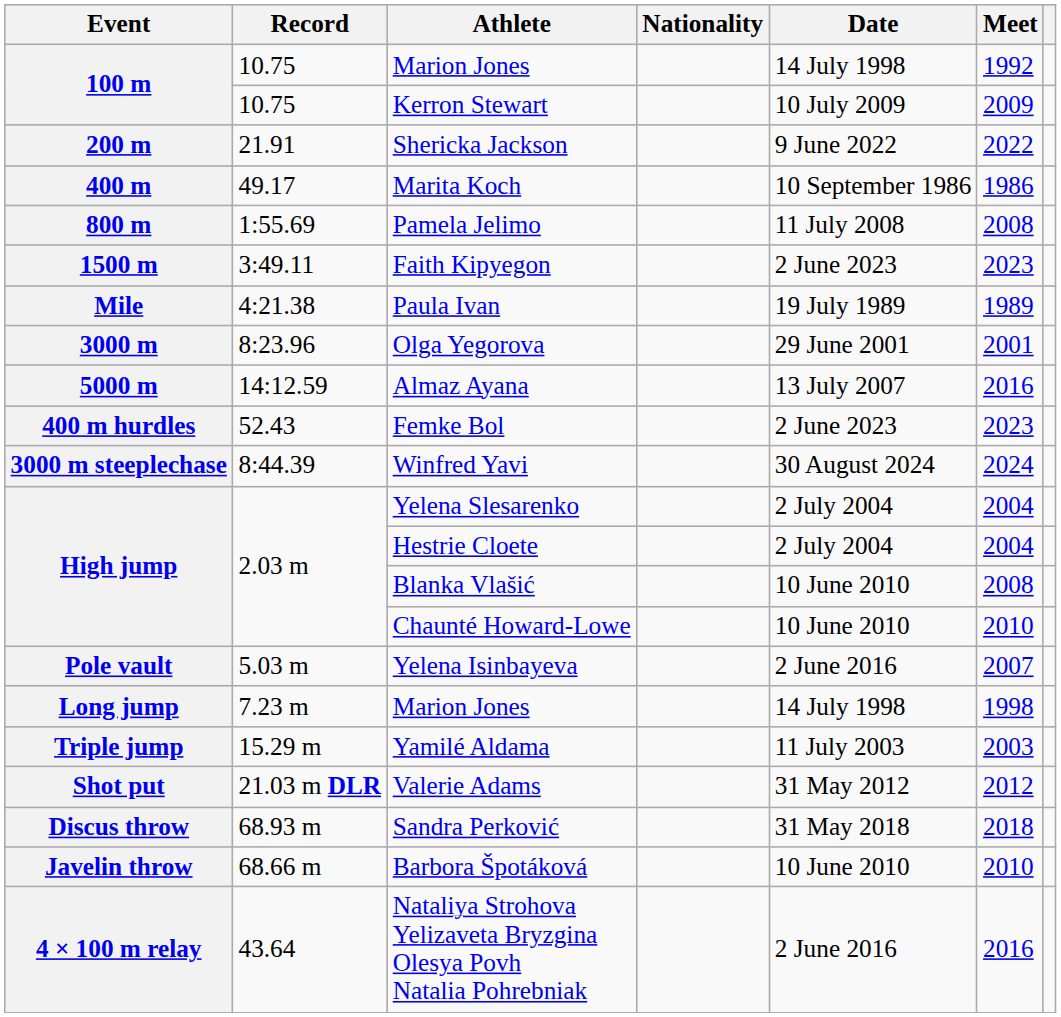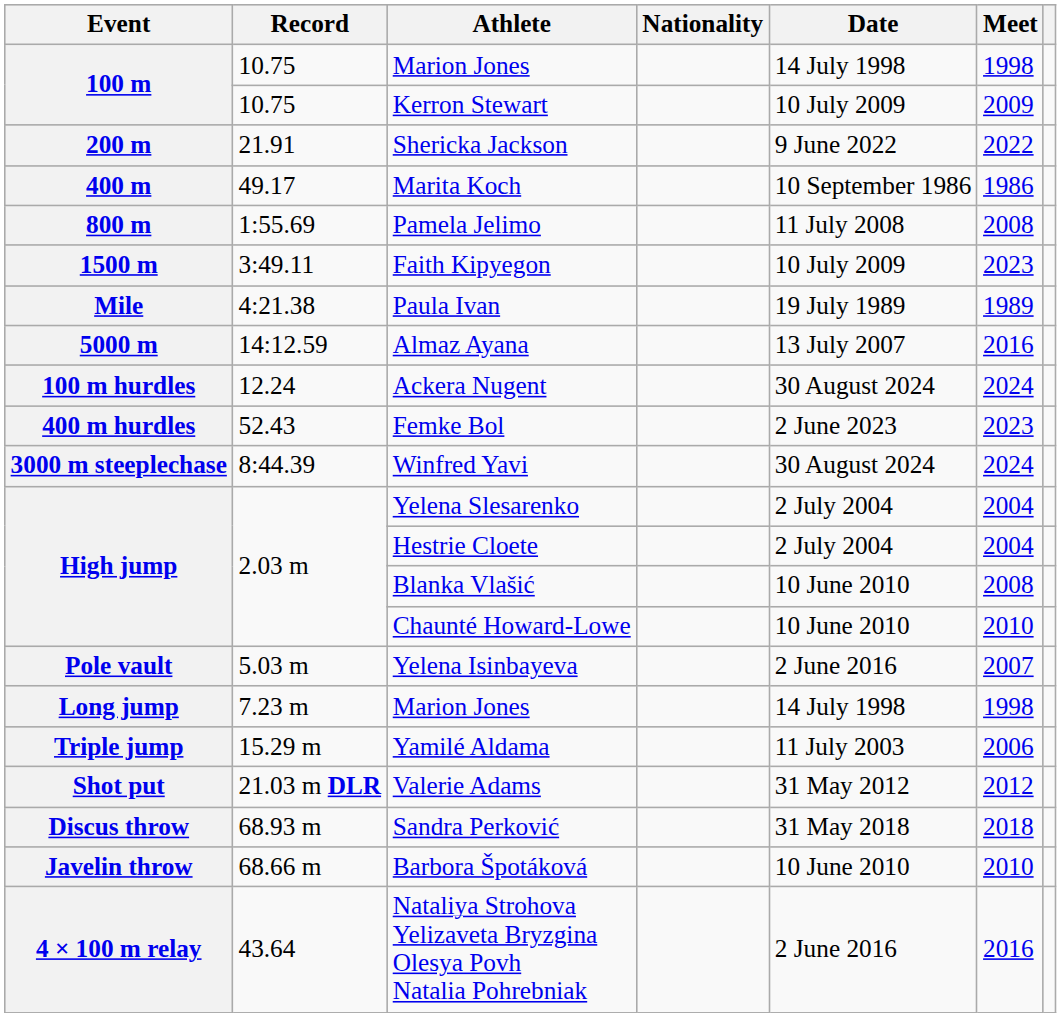 <table class="wikitable plainrowheaders sticky-header">
 <tr>
 <th scope="col">Event</th>
 <th scope="col">Record</th>
 <th scope="col">Athlete</th>
 <th scope="col">Nationality</th>
 <th scope="col">Date</th>
 <th scope="col">Meet</th>
 <th scope="col"></th>
 </tr>
 <tr>
 <th scope="rowgroup" rowspan="2"><a href='#'>100 m</a></th>
 <td>10.75 </td>
 <td><a href='#'>Marion Jones</a></td>
 <td></td>
 <td>14 July 1998</td>
-<td><a href='#'>1992</a></td>
+<td><a href='#'>1998</a></td>
 <td></td>
 </tr>
 <tr>
 <td>10.75 </td>
 <td><a href='#'>Kerron Stewart</a></td>
 <td></td>
 <td>10 July 2009</td>
 <td><a href='#'>2009</a></td>
 <td></td>
 </tr>
 <tr>
 <th scope="row"><a href='#'>200 m</a></th>
 <td>21.91 </td>
 <td><a href='#'>Shericka Jackson</a></td>
 <td></td>
 <td>9 June 2022</td>
 <td><a href='#'>2022</a></td>
 <td></td>
 </tr>
 <tr>
 <th scope="row"><a href='#'>400 m</a></th>
 <td>49.17</td>
 <td><a href='#'>Marita Koch</a></td>
 <td></td>
 <td>10 September 1986</td>
 <td><a href='#'>1986</a></td>
 <td></td>
 </tr>
 <tr>
 <th scope="row"><a href='#'>800 m</a></th>
 <td>1:55.69</td>
 <td><a href='#'>Pamela Jelimo</a></td>
 <td></td>
 <td>11 July 2008</td>
 <td><a href='#'>2008</a></td>
 <td></td>
 </tr>
 <tr>
 <th scope="row"><a href='#'>1500 m</a></th>
 <td>3:49.11</td>
 <td><a href='#'>Faith Kipyegon</a></td>
 <td></td>
-<td>2 June 2023</td>
+<td>10 July 2009</td>
 <td><a href='#'>2023</a></td>
 <td></td>
 </tr>
 <tr>
 <th scope="row"><a href='#'>Mile</a></th>
 <td>4:21.38</td>
 <td><a href='#'>Paula Ivan</a></td>
 <td></td>
 <td>19 July 1989</td>
 <td><a href='#'>1989</a></td>
 <td></td>
 </tr>
 <tr>
-<th scope="row"><a href='#'>3000 m</a></th>
-<td>8:23.96</td>
-<td><a href='#'>Olga Yegorova</a></td>
-<td></td>
-<td>29 June 2001</td>
-<td><a href='#'>2001</a></td>
-<td></td>
-</tr>
-<tr>
 <th scope="row"><a href='#'>5000 m</a></th>
 <td>14:12.59</td>
 <td><a href='#'>Almaz Ayana</a></td>
 <td></td>
 <td>13 July 2007</td>
 <td><a href='#'>2016</a></td>
+<td></td>
+</tr>
+<tr>
+<th scope="row"><a href='#'>100 m hurdles</a></th>
+<td>12.24 </td>
+<td><a href='#'>Ackera Nugent</a></td>
+<td></td>
+<td>30 August 2024</td>
+<td><a href='#'>2024</a></td>
 <td></td>
 </tr>
 <tr>
 <th scope="row"><a href='#'>400 m hurdles</a></th>
 <td>52.43</td>
 <td><a href='#'>Femke Bol</a></td>
 <td></td>
 <td>2 June 2023</td>
 <td><a href='#'>2023</a></td>
 <td></td>
 </tr>
 <tr>
 <th scope="row"><a href='#'>3000 m steeplechase</a></th>
 <td>8:44.39</td>
 <td><a href='#'>Winfred Yavi</a></td>
 <td></td>
 <td>30 August 2024</td>
 <td><a href='#'>2024</a></td>
 <td></td>
 </tr>
 <tr>
 <th scope="rowgroup" rowspan="4"><a href='#'>High jump</a></th>
 <td rowspan="4">2.03 m</td>
 <td><a href='#'>Yelena Slesarenko</a></td>
 <td></td>
 <td>2 July 2004</td>
 <td><a href='#'>2004</a></td>
 <td></td>
 </tr>
 <tr>
 <td><a href='#'>Hestrie Cloete</a></td>
 <td></td>
 <td>2 July 2004</td>
 <td><a href='#'>2004</a></td>
 <td></td>
 </tr>
 <tr>
 <td><a href='#'>Blanka Vlašić</a></td>
 <td></td>
 <td>10 June 2010</td>
 <td><a href='#'>2008</a></td>
 <td></td>
 </tr>
 <tr>
 <td><a href='#'>Chaunté Howard-Lowe</a></td>
 <td></td>
 <td>10 June 2010</td>
 <td><a href='#'>2010</a></td>
 <td></td>
 </tr>
 <tr>
 <th scope="row"><a href='#'>Pole vault</a></th>
 <td>5.03 m</td>
 <td><a href='#'>Yelena Isinbayeva</a></td>
 <td></td>
 <td>2 June 2016</td>
 <td><a href='#'>2007</a></td>
 <td></td>
 </tr>
 <tr>
 <th scope="row"><a href='#'>Long jump</a></th>
 <td>7.23 m </td>
 <td><a href='#'>Marion Jones</a></td>
 <td></td>
 <td>14 July 1998</td>
 <td><a href='#'>1998</a></td>
 <td></td>
 </tr>
 <tr>
 <th scope="row"><a href='#'>Triple jump</a></th>
 <td>15.29 m </td>
 <td><a href='#'>Yamilé Aldama</a></td>
 <td></td>
 <td>11 July 2003</td>
-<td><a href='#'>2003</a></td>
+<td><a href='#'>2006</a></td>
 <td></td>
 </tr>
 <tr>
 <th scope="row"><a href='#'>Shot put</a></th>
 <td>21.03 m <strong><a href='#'>DLR</a></strong></td>
 <td><a href='#'>Valerie Adams</a></td>
 <td></td>
 <td>31 May 2012</td>
 <td><a href='#'>2012</a></td>
 <td></td>
 </tr>
 <tr>
 <th scope="row"><a href='#'>Discus throw</a></th>
 <td>68.93 m</td>
 <td><a href='#'>Sandra Perković</a></td>
 <td></td>
 <td>31 May 2018</td>
 <td><a href='#'>2018</a></td>
 <td></td>
 </tr>
 <tr>
 <th scope="row"><a href='#'>Javelin throw</a></th>
 <td>68.66 m</td>
 <td><a href='#'>Barbora Špotáková</a></td>
 <td></td>
 <td>10 June 2010</td>
 <td><a href='#'>2010</a></td>
 <td></td>
 </tr>
 <tr>
 <th scope="row"><a href='#'>4 × 100 m relay</a></th>
 <td>43.64</td>
 <td><a href='#'>Nataliya Strohova</a><br><a href='#'>Yelizaveta Bryzgina</a><br><a href='#'>Olesya Povh</a><br><a href='#'>Natalia Pohrebniak</a></td>
 <td></td>
 <td>2 June 2016</td>
 <td><a href='#'>2016</a></td>
 <td></td>
 </tr>
 </table>
